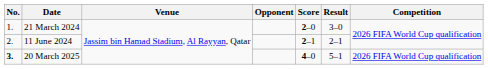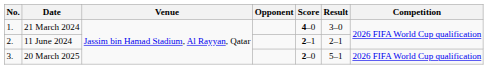 <table class="wikitable" style="font-size:90%;">
 <tr>
 <th>No.</th>
 <th>Date</th>
 <th>Venue</th>
 <th>Opponent</th>
 <th>Score</th>
 <th>Result</th>
 <th>Competition</th>
 </tr>
 <tr>
 <td>1.</td>
 <td>21 March 2024</td>
 <td rowspan="3"><a href='#'>Jassim bin Hamad Stadium</a>, <a href='#'>Al Rayyan</a>, Qatar</td>
 <td></td>
-<td align=center><strong>2</strong>–0</td>
+<td align="center"><strong>4</strong>–0</td>
 <td align=center>3–0</td>
 <td rowspan="2"><a href='#'>2026 FIFA World Cup qualification</a></td>
 </tr>
 <tr>
 <td>2.</td>
 <td>11 June 2024</td>
 <td></td>
 <td align=center><strong>2</strong>–1</td>
 <td align=center>2–1</td>
 </tr>
 <tr>
-<td><strong>3.</strong></td>
+<td>3.</td>
 <td>20 March 2025</td>
 <td></td>
-<td align="center"><strong>4</strong>–0</td>
+<td align=center><strong>2</strong>–0</td>
 <td align="center">5–1</td>
 <td><a href='#'>2026 FIFA World Cup qualification</a></td>
 </tr>
 </table>
